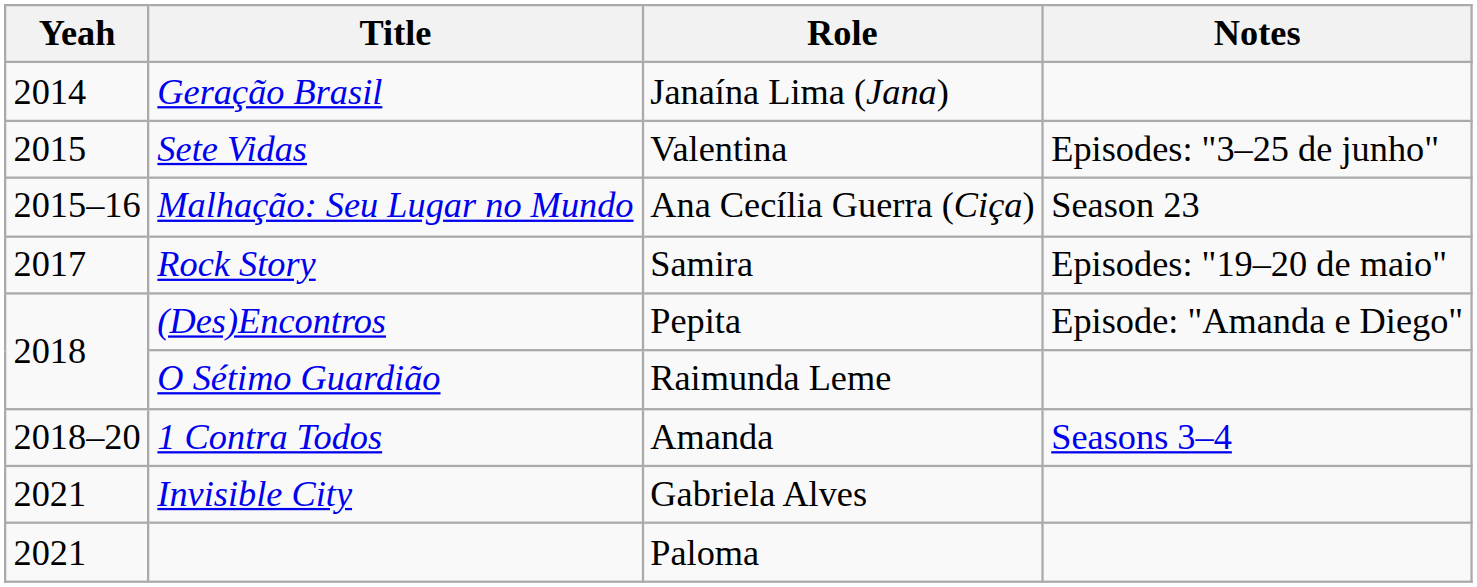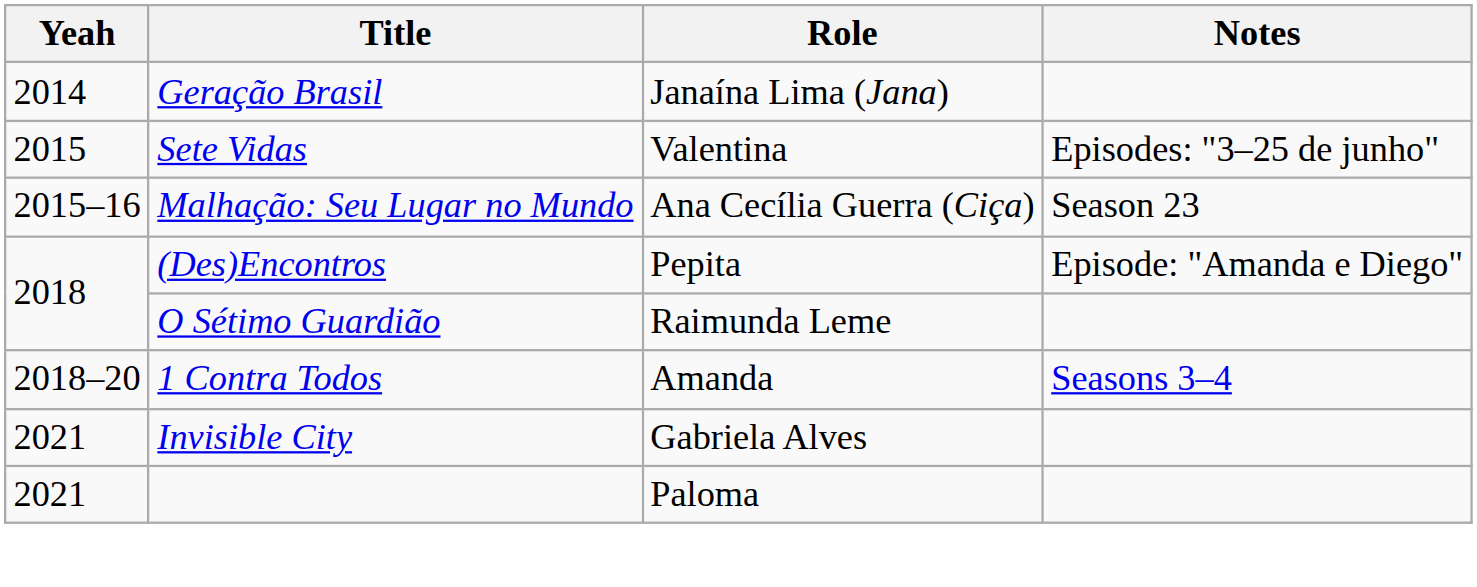 <table class="wikitable">
 <tr>
 <th>Yeah</th>
 <th>Title</th>
 <th>Role</th>
 <th>Notes</th>
 </tr>
 <tr>
 <td>2014</td>
 <td><em><a href='#'>Geração Brasil</a></em></td>
 <td>Janaína Lima (<em>Jana</em>)</td>
 <td></td>
 </tr>
 <tr>
 <td>2015</td>
 <td><em><a href='#'>Sete Vidas</a></em></td>
 <td>Valentina</td>
 <td>Episodes: "3–25 de junho"</td>
 </tr>
 <tr>
 <td>2015–16</td>
 <td><em><a href='#'>Malhação: Seu Lugar no Mundo</a></em></td>
 <td>Ana Cecília Guerra (<em>Ciça</em>)</td>
 <td>Season 23</td>
-</tr>
-<tr>
-<td>2017</td>
-<td><em><a href='#'>Rock Story</a></em></td>
-<td>Samira </td>
-<td>Episodes: "19–20 de maio"</td>
 </tr>
 <tr>
 <td rowspan="2">2018</td>
 <td><em><a href='#'>(Des)Encontros</a></em></td>
 <td>Pepita</td>
 <td>Episode: "Amanda e Diego"</td>
 </tr>
 <tr>
 <td><em><a href='#'>O Sétimo Guardião</a></em></td>
 <td>Raimunda Leme</td>
 <td></td>
 </tr>
 <tr>
 <td>2018–20</td>
 <td><em><a href='#'>1 Contra Todos</a></em></td>
 <td>Amanda</td>
 <td><a href='#'>Seasons 3–4</a></td>
 </tr>
 <tr>
 <td>2021</td>
 <td><em><a href='#'>Invisible City</a></em></td>
 <td>Gabriela Alves</td>
 <td></td>
 </tr>
 <tr>
 <td>2021</td>
 <td><em></em></td>
 <td>Paloma</td>
 <td></td>
 </tr>
 </table>
